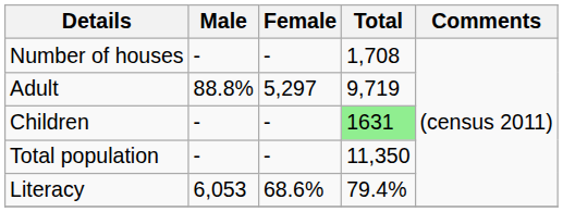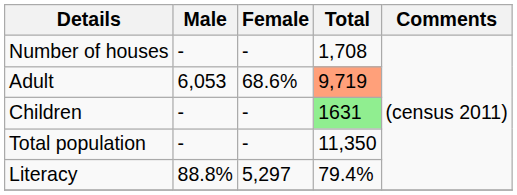 <table class="wikitable  sortable">
 <tr>
 <th>Details</th>
 <th>Male</th>
 <th>Female</th>
 <th>Total</th>
 <th>Comments</th>
 </tr>
 <tr>
 <td>Number of  houses</td>
 <td>-</td>
 <td>-</td>
 <td>1,708</td>
 <td rowspan="5">(census  2011)</td>
 </tr>
 <tr>
 <td>Adult</td>
-<td>88.8%</td>
-<td>5,297</td>
-<td>9,719</td>
+<td>6,053</td>
+<td>68.6%</td>
+<td style="background: lightsalmon;">9,719</td>
 </tr>
 <tr>
 <td>Children</td>
 <td>-</td>
 <td>-</td>
 <td style="background: lightgreen;">1631</td>
 </tr>
 <tr>
 <td>Total population</td>
 <td>-</td>
 <td>-</td>
 <td>11,350</td>
 </tr>
 <tr>
 <td>Literacy</td>
-<td>6,053</td>
-<td>68.6%</td>
+<td>88.8%</td>
+<td>5,297</td>
 <td>79.4%</td>
 </tr>
 <tr>
 </tr>
 </table>
